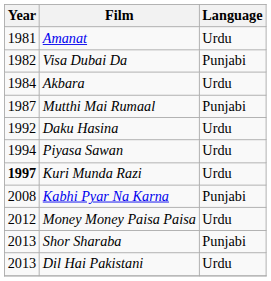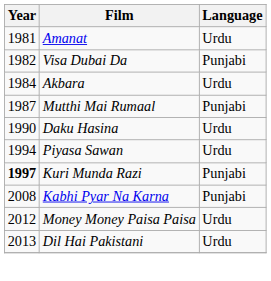 <table class="wikitable">
 <tr align="center">
 <th>Year</th>
 <th>Film</th>
 <th>Language</th>
 </tr>
 <tr>
 <td>1981</td>
 <td><em><a href='#'>Amanat</a></em></td>
 <td>Urdu</td>
 </tr>
 <tr>
 <td>1982</td>
 <td><em>Visa Dubai Da</em></td>
 <td>Punjabi</td>
 </tr>
 <tr>
 <td>1984</td>
 <td><em>Akbara</em></td>
 <td>Urdu</td>
 </tr>
 <tr>
 <td>1987</td>
 <td><em>Mutthi Mai Rumaal</em></td>
 <td>Punjabi</td>
 </tr>
 <tr>
-<td>1992</td>
+<td>1990</td>
 <td><em>Daku Hasina</em></td>
 <td>Urdu</td>
 </tr>
 <tr>
 <td>1994</td>
 <td><em>Piyasa Sawan</em></td>
 <td>Urdu</td>
 </tr>
 <tr>
 <td><strong>1997</strong></td>
 <td><em>Kuri Munda Razi</em></td>
-<td>Urdu</td>
+<td>Punjabi</td>
 </tr>
 <tr>
 <td>2008</td>
 <td><em><a href='#'>Kabhi Pyar Na Karna</a></em></td>
 <td>Punjabi</td>
 </tr>
 <tr>
 <td>2012</td>
 <td><em>Money Money Paisa Paisa</em></td>
 <td>Urdu</td>
 </tr>
 <tr>
 <td>2013</td>
-<td><em>Shor Sharaba </em></td>
-<td>Punjabi</td>
-</tr>
-<tr>
-<td>2013</td>
 <td><em>Dil Hai Pakistani </em></td>
 <td>Urdu</td>
 </tr>
 <tr>
 </tr>
 </table>
